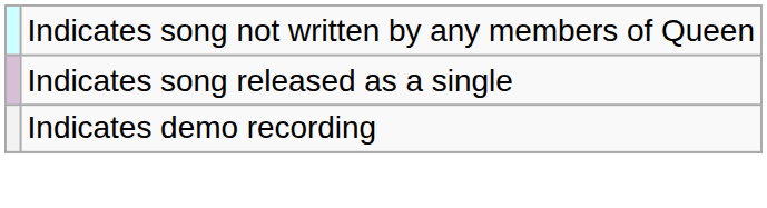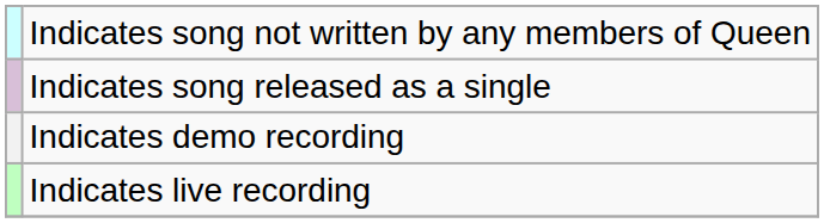 <table class="wikitable" style="font-size:90%;">
 <tr>
 <th scope="row" style="background-color:#CCFFFF"></th>
 <td>Indicates song not written by any members of Queen</td>
 </tr>
 <tr>
 <th scope="row" style="background-color:#D8BFD8"></th>
 <td>Indicates song released as a single</td>
 </tr>
 <tr>
 <th scope="row"></th>
 <td>Indicates demo recording</td>
 </tr>
 <tr>
+<th scope="row" style="background-color:#BFFFC0"></th>
+<td>Indicates live recording</td>
+</tr>
+<tr>
 </tr>
 </table>
